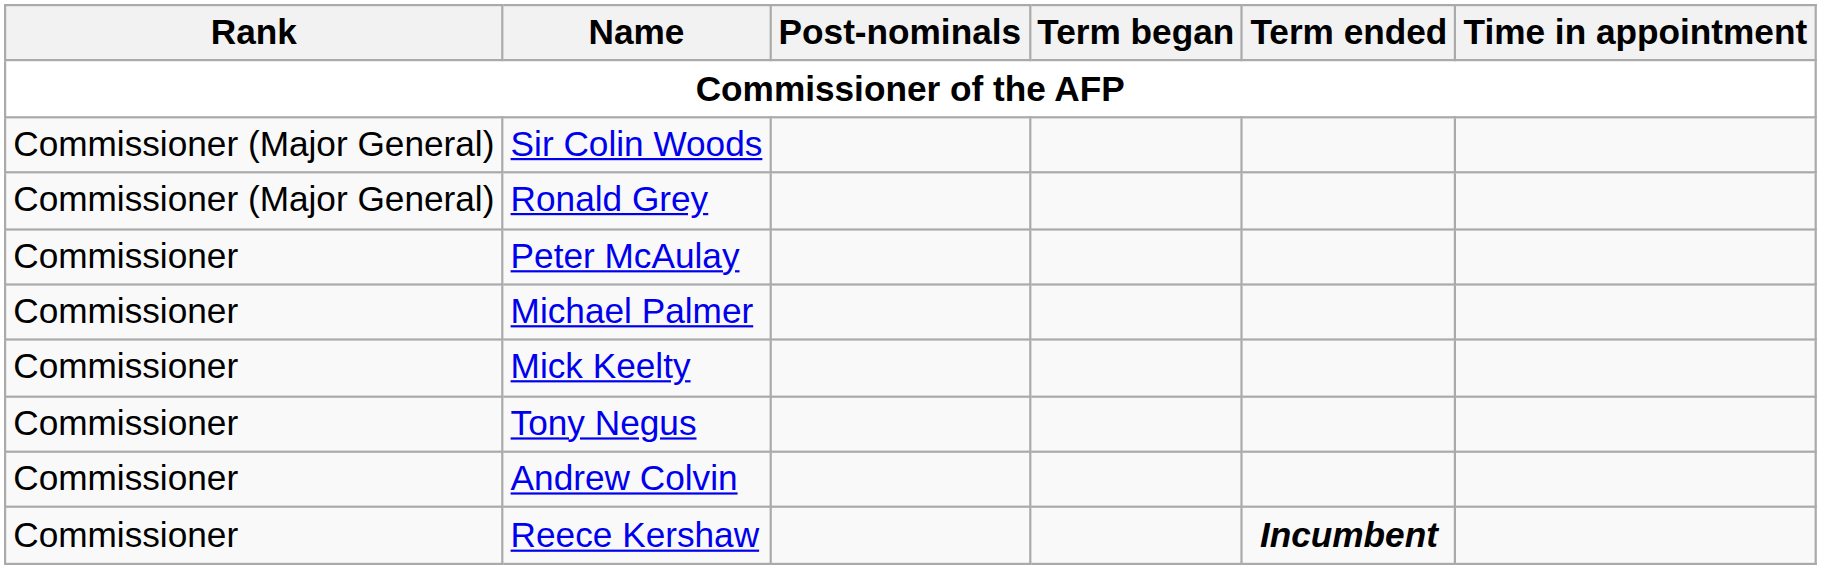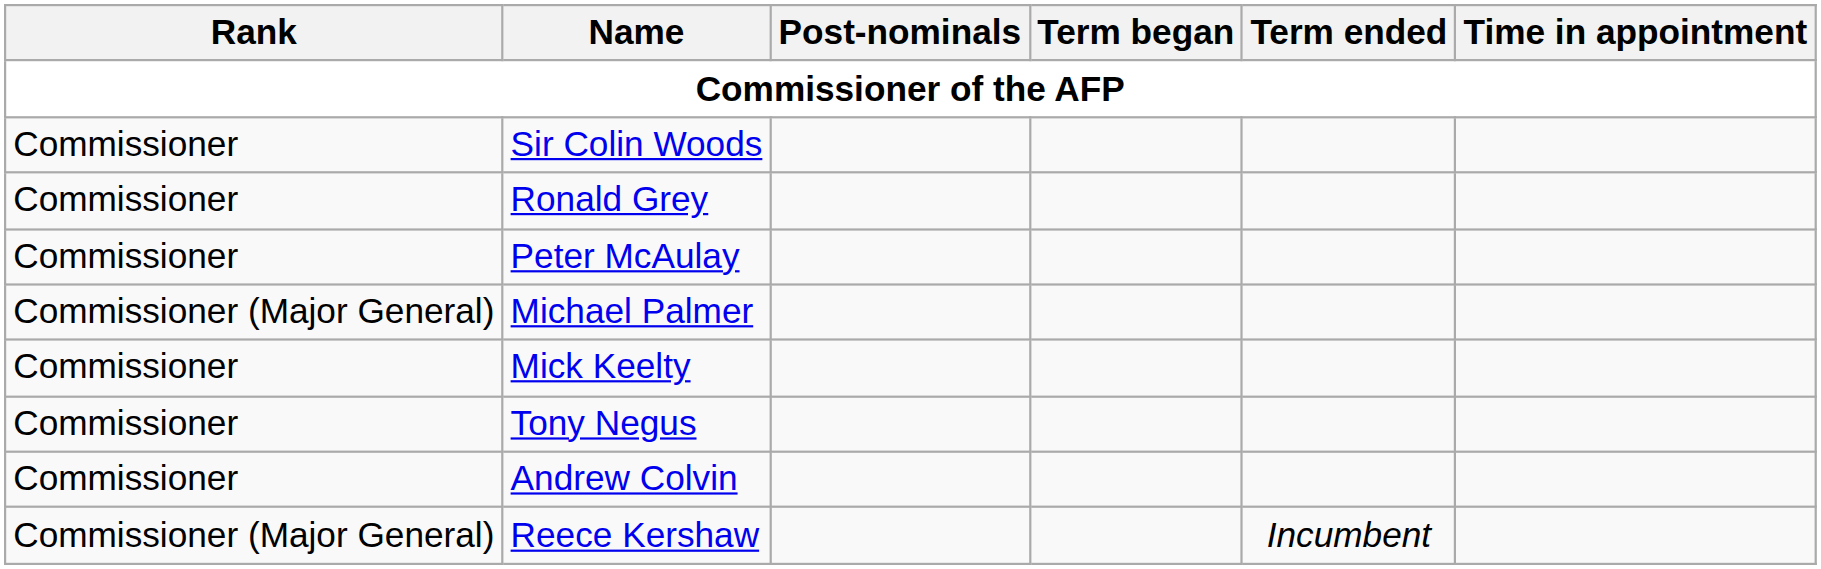 <table class="wikitable sortable">
 <tr>
 <th>Rank</th>
 <th>Name</th>
 <th>Post-nominals</th>
 <th>Term began</th>
 <th>Term ended</th>
 <th>Time in appointment</th>
 </tr>
 <tr>
 <th colspan= 7 style="background:white;">Commissioner of the AFP</th>
 </tr>
 <tr>
-<td>Commissioner (Major General)</td>
+<td>Commissioner</td>
 <td><a href='#'>Sir Colin Woods</a></td>
 <td></td>
 <td align=right></td>
 <td align=right></td>
 <td></td>
 </tr>
 <tr>
-<td>Commissioner (Major General)</td>
+<td>Commissioner</td>
 <td><a href='#'>Ronald Grey</a></td>
 <td></td>
 <td align=right></td>
 <td align=right></td>
 <td></td>
 </tr>
 <tr>
 <td>Commissioner</td>
 <td><a href='#'>Peter McAulay</a></td>
 <td></td>
 <td align=right></td>
 <td align=right></td>
 <td></td>
 </tr>
 <tr>
-<td>Commissioner</td>
+<td>Commissioner (Major General)</td>
 <td><a href='#'>Michael Palmer</a></td>
 <td></td>
 <td align=right></td>
 <td align=right></td>
 <td></td>
 </tr>
 <tr>
 <td>Commissioner</td>
 <td><a href='#'>Mick Keelty</a></td>
 <td></td>
 <td align=right></td>
 <td align=right></td>
 <td></td>
 </tr>
 <tr>
 <td>Commissioner</td>
 <td><a href='#'>Tony Negus</a></td>
 <td></td>
 <td align=right></td>
 <td align=right></td>
 <td></td>
 </tr>
 <tr>
 <td>Commissioner</td>
 <td><a href='#'>Andrew Colvin</a></td>
 <td></td>
 <td align=right></td>
 <td align=right></td>
 <td></td>
 </tr>
 <tr>
-<td>Commissioner</td>
+<td>Commissioner (Major General)</td>
 <td><a href='#'>Reece Kershaw</a></td>
 <td></td>
 <td align=right></td>
-<td align=center><strong><em>Incumbent</em></strong></td>
+<td align=center><em>Incumbent</em></td>
 <td><br></td>
 </tr>
 </table>
